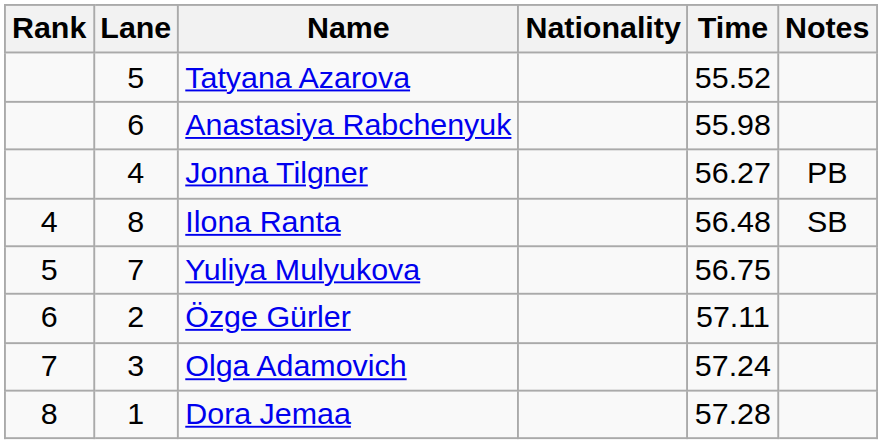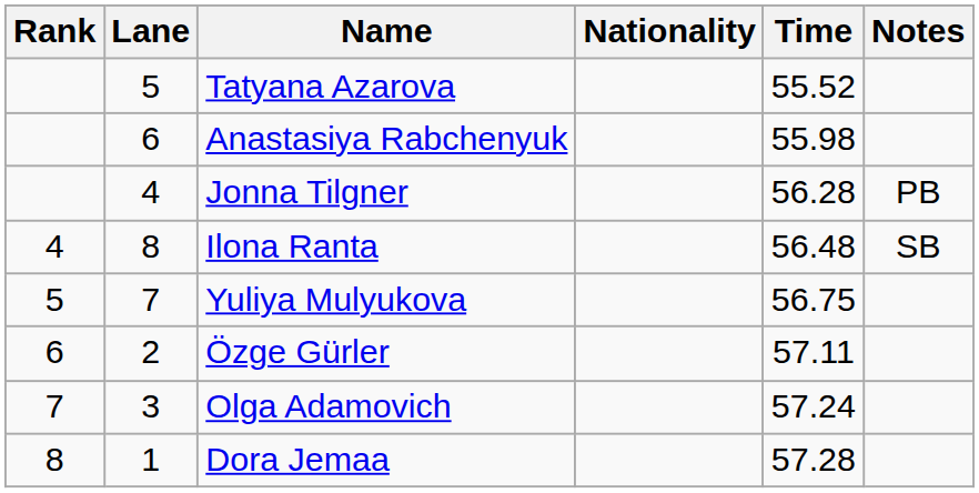 <table class="wikitable sortable" style="text-align:center">
 <tr>
 <th>Rank</th>
 <th>Lane</th>
 <th>Name</th>
 <th>Nationality</th>
 <th>Time</th>
 <th>Notes</th>
 </tr>
 <tr>
 <td></td>
 <td>5</td>
 <td align=left><a href='#'>Tatyana Azarova</a></td>
 <td align=left></td>
 <td>55.52</td>
 <td></td>
 </tr>
 <tr>
 <td></td>
 <td>6</td>
 <td align=left><a href='#'>Anastasiya Rabchenyuk</a></td>
 <td align=left></td>
 <td>55.98</td>
 <td></td>
 </tr>
 <tr>
 <td></td>
 <td>4</td>
 <td align=left><a href='#'>Jonna Tilgner</a></td>
 <td align=left></td>
-<td>56.27</td>
+<td>56.28</td>
 <td>PB</td>
 </tr>
 <tr>
 <td>4</td>
 <td>8</td>
 <td align=left><a href='#'>Ilona Ranta</a></td>
 <td align=left></td>
 <td>56.48</td>
 <td>SB</td>
 </tr>
 <tr>
 <td>5</td>
 <td>7</td>
 <td align=left><a href='#'>Yuliya Mulyukova</a></td>
 <td align=left></td>
 <td>56.75</td>
 <td></td>
 </tr>
 <tr>
 <td>6</td>
 <td>2</td>
 <td align=left><a href='#'>Özge Gürler</a></td>
 <td align=left></td>
 <td>57.11</td>
 <td></td>
 </tr>
 <tr>
 <td>7</td>
 <td>3</td>
 <td align=left><a href='#'>Olga Adamovich</a></td>
 <td align=left></td>
 <td>57.24</td>
 <td></td>
 </tr>
 <tr>
 <td>8</td>
 <td>1</td>
 <td align=left><a href='#'>Dora Jemaa</a></td>
 <td align=left></td>
 <td>57.28</td>
 <td></td>
 </tr>
 </table>
